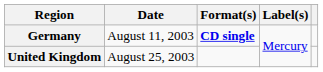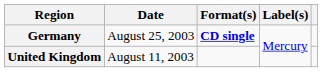 <table class="wikitable plainrowheaders">
 <tr>
 <th scope="col">Region</th>
 <th scope="col">Date</th>
 <th scope="col">Format(s)</th>
 <th scope="col">Label(s)</th>
 <th scope="col"></th>
 </tr>
 <tr>
 <th scope="row">Germany</th>
-<td>August 11, 2003</td>
+<td>August 25, 2003</td>
 <td><strong><a href='#'>CD single</a></strong></td>
 <td rowspan="2"><a href='#'>Mercury</a></td>
 <td></td>
 </tr>
 <tr>
 <th scope="row">United Kingdom</th>
-<td>August 25, 2003</td>
+<td>August 11, 2003</td>
 <td></td>
 <td></td>
 </tr>
 </table>
